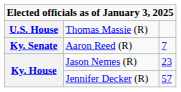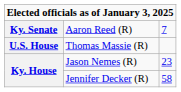 <table class=wikitable>
 <tr>
 <td colspan="3"><strong>Elected officials as of January 3, 2025</strong></td>
 </tr>
 <tr>
+<th scope=row><a href='#'>Ky. Senate</a></th>
+<td><a href='#'>Aaron Reed</a> (R)</td>
+<td><a href='#'>7</a></td>
+</tr>
+<tr>
 <th scope=row><a href='#'>U.S. House</a></th>
 <td><a href='#'>Thomas Massie</a> (R)</td>
 <td></td>
-</tr>
-<tr>
-<th scope=row><a href='#'>Ky. Senate</a></th>
-<td><a href='#'>Aaron Reed</a> (R)</td>
-<td><a href='#'>7</a></td>
 </tr>
 <tr>
 <th rowspan=2><a href='#'>Ky. House</a></th>
 <td><a href='#'>Jason Nemes</a> (R)</td>
 <td><a href='#'>23</a></td>
 </tr>
 <tr>
 <td><a href='#'>Jennifer Decker</a> (R)</td>
-<td><a href='#'>57</a></td>
+<td><a href='#'>58</a></td>
 </tr>
 </table>
